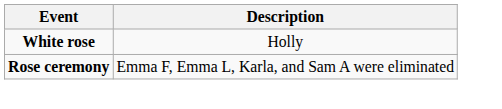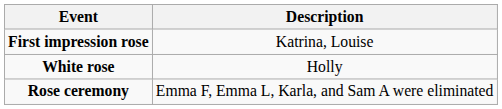 <table class="wikitable sortable" style="text-align:center;">
 <tr>
 <th>Event</th>
 <th>Description</th>
+</tr>
+<tr>
+<td><strong>First impression rose</strong></td>
+<td>Katrina, Louise</td>
 </tr>
 <tr>
 <td><strong>White rose</strong></td>
 <td>Holly</td>
 </tr>
 <tr>
 <td><strong>Rose ceremony</strong></td>
 <td>Emma F, Emma L, Karla, and Sam A were eliminated</td>
 </tr>
 </table>
